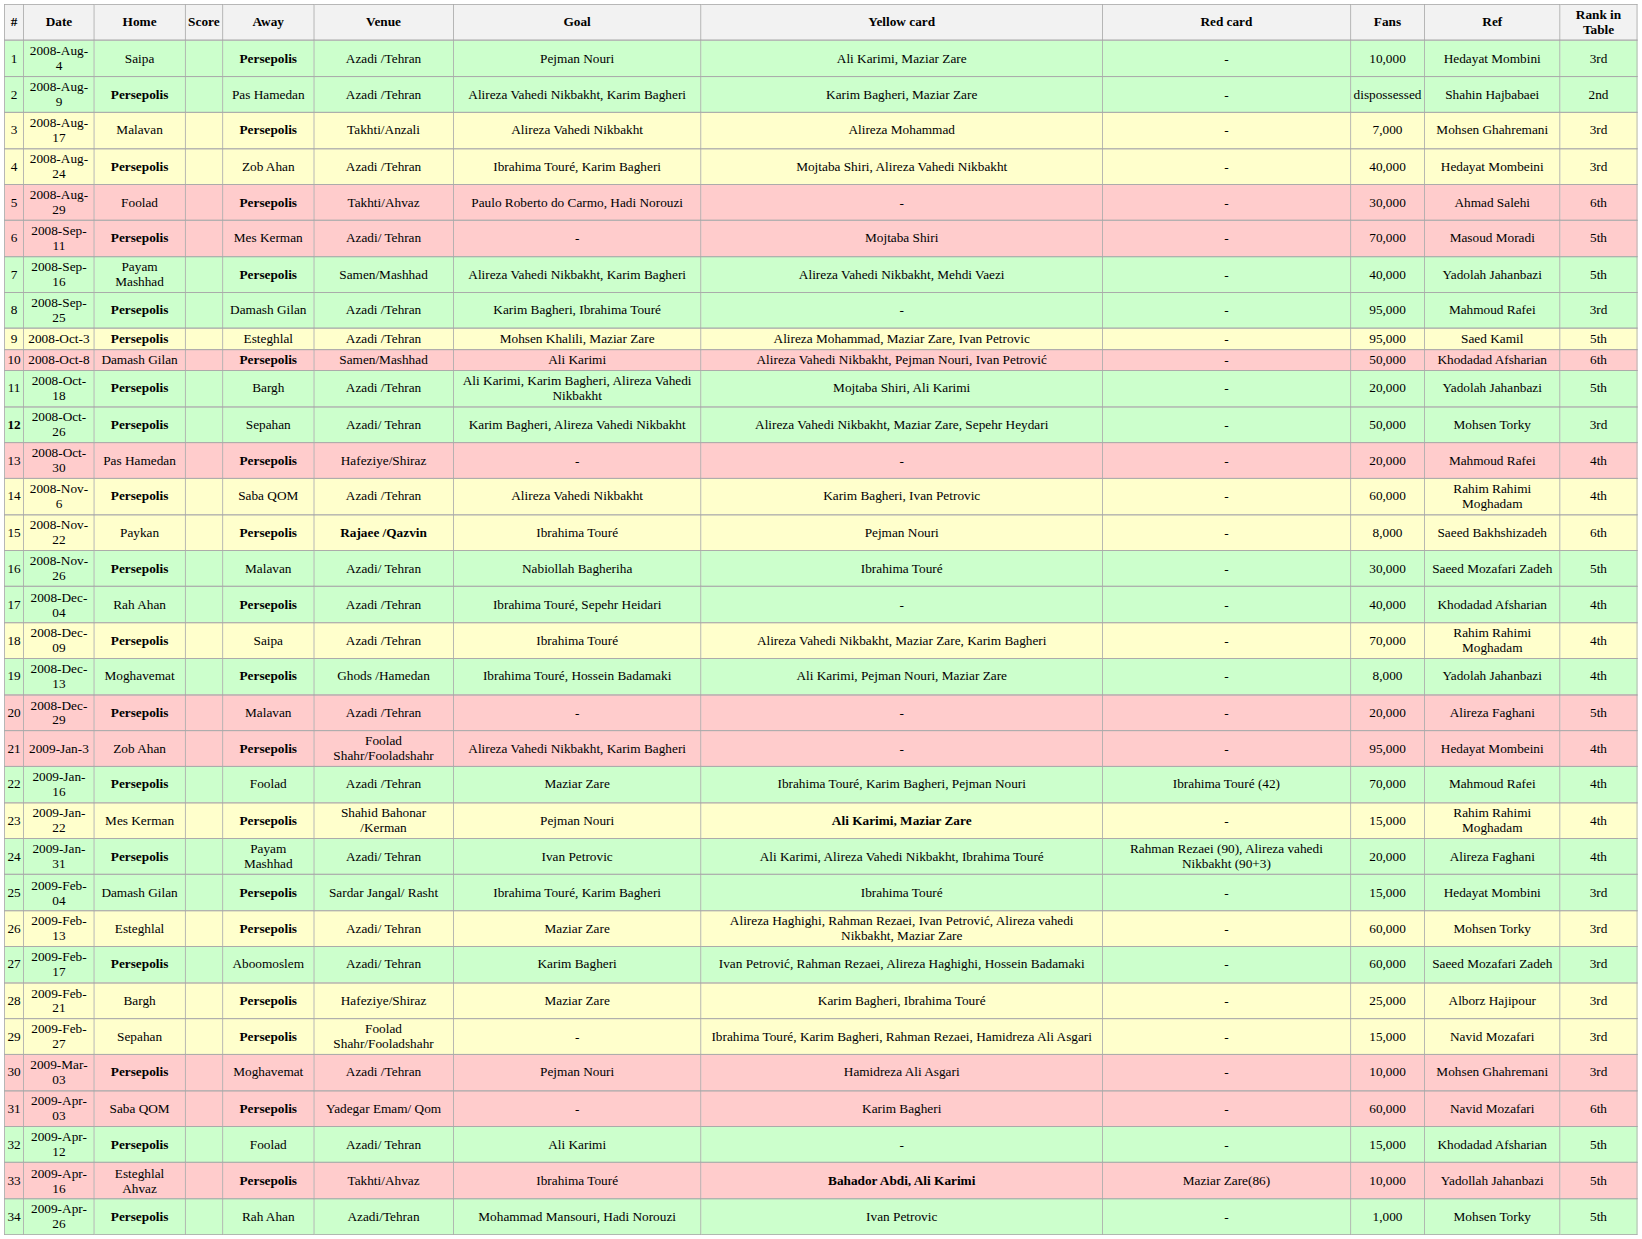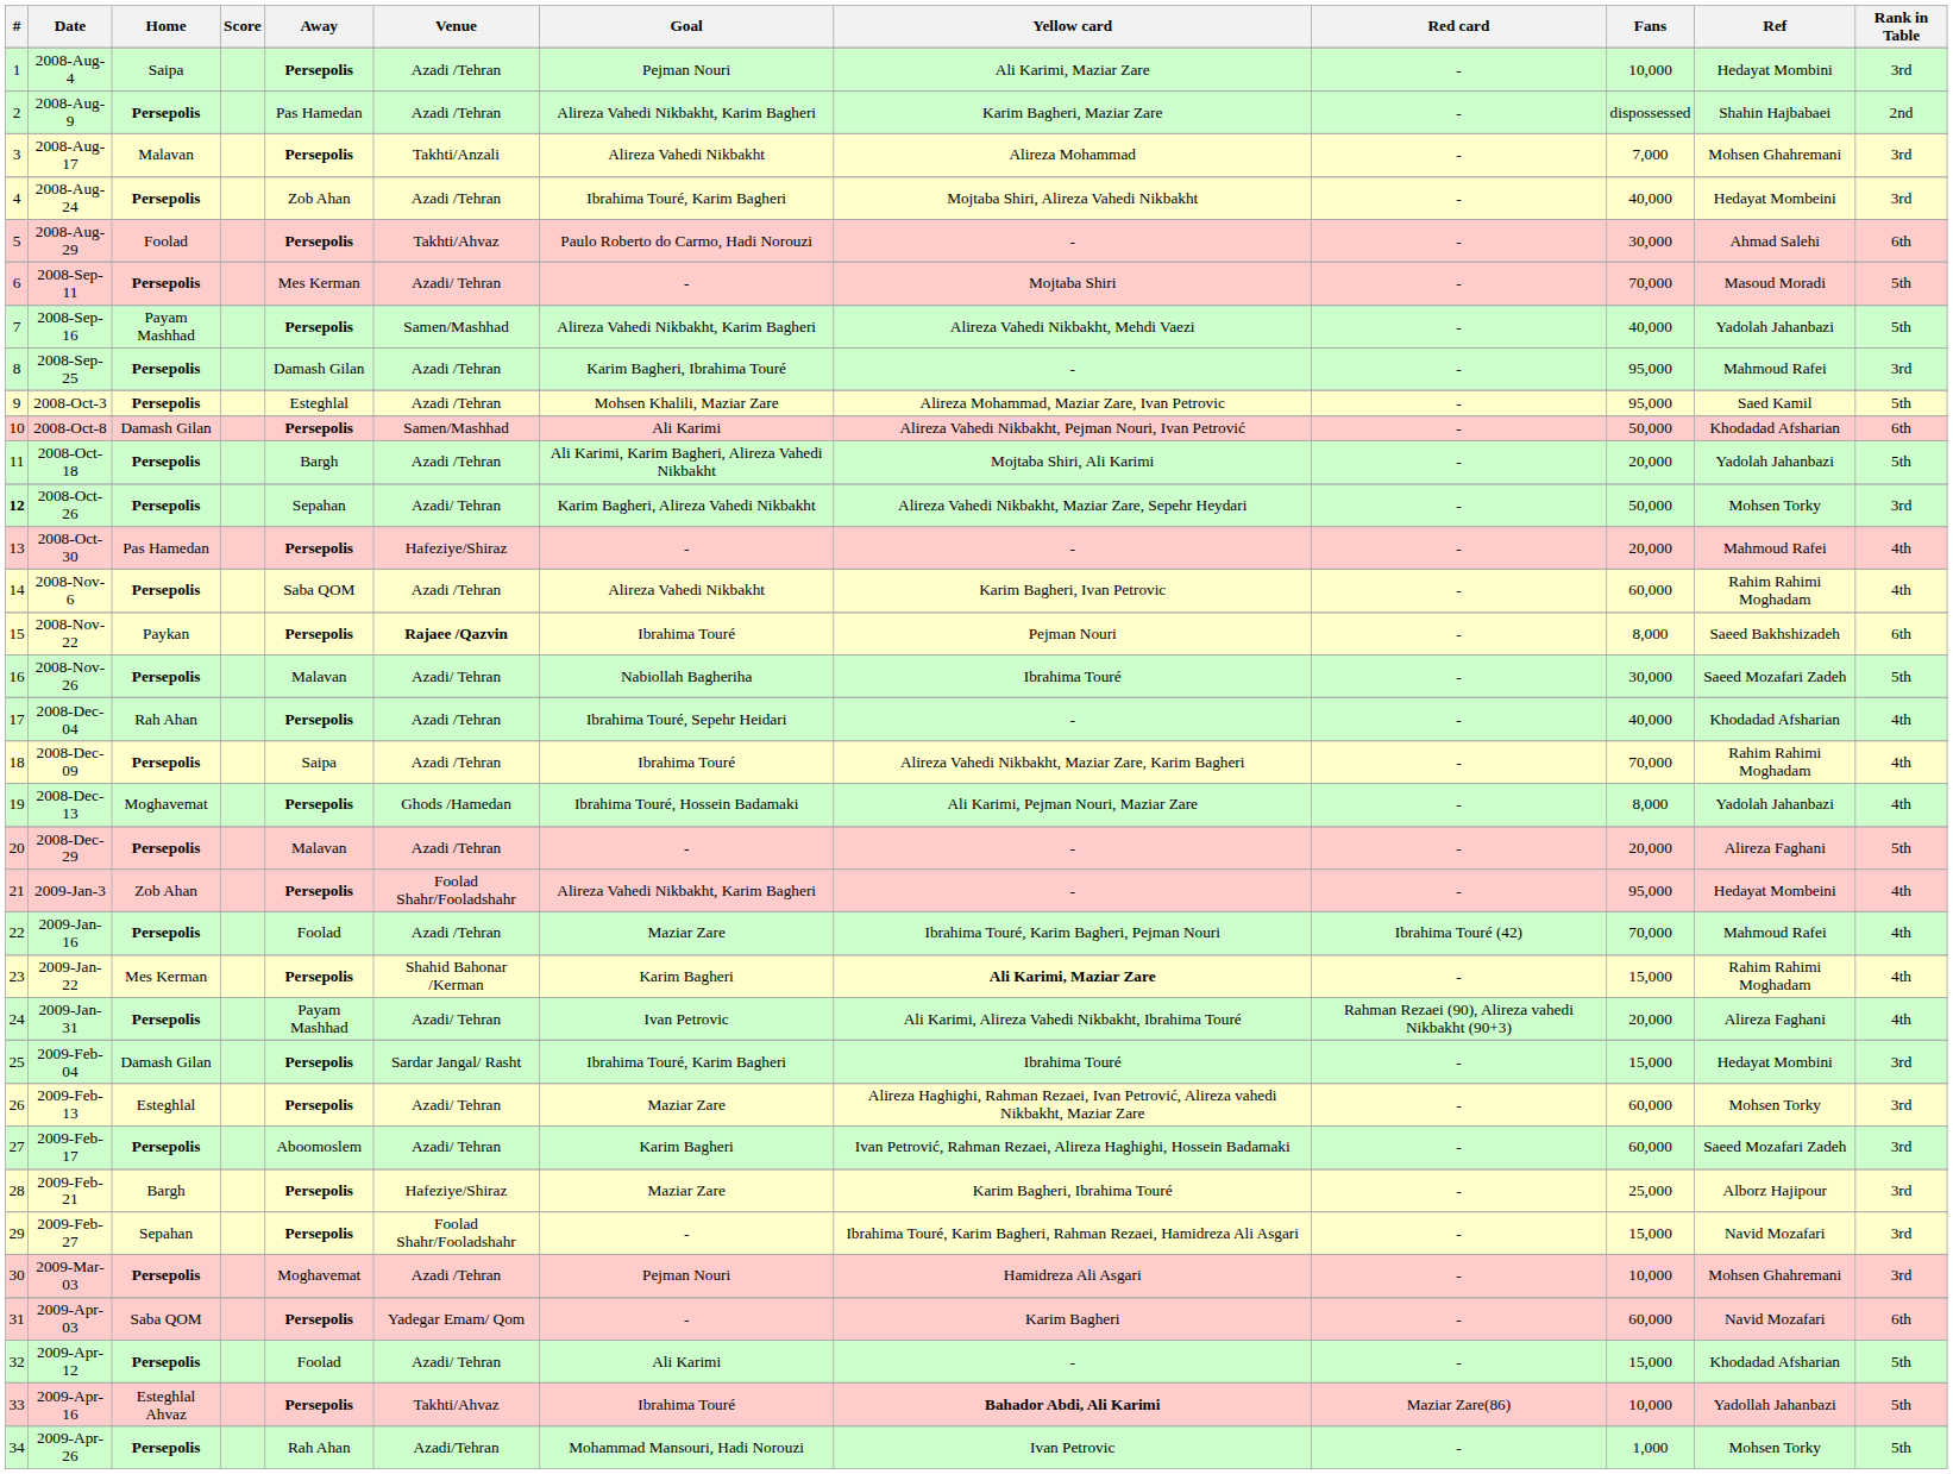 <table class="wikitable" style="text-align:center">
 <tr>
 <th>#</th>
 <th>Date</th>
 <th>Home</th>
 <th>Score</th>
 <th>Away</th>
 <th>Venue</th>
 <th>Goal </th>
 <th>Yellow card </th>
 <th>Red card </th>
 <th>Fans</th>
 <th>Ref</th>
 <th>Rank in Table</th>
 </tr>
 <tr>
 </tr>
 <tr style="background: #CCFFCC;">
 <td>1</td>
 <td>2008-Aug-4</td>
 <td>Saipa</td>
 <td></td>
 <td><strong>Persepolis</strong></td>
 <td>Azadi /Tehran</td>
 <td>Pejman Nouri</td>
 <td>Ali Karimi, Maziar Zare</td>
 <td>-</td>
 <td>10,000</td>
 <td>Hedayat Mombini</td>
 <td>3rd</td>
 </tr>
 <tr>
 </tr>
 <tr style="background: #CCFFCC;">
 <td>2</td>
 <td>2008-Aug-9</td>
 <td><strong>Persepolis</strong></td>
 <td></td>
 <td>Pas Hamedan</td>
 <td>Azadi /Tehran</td>
 <td>Alireza Vahedi Nikbakht, Karim Bagheri</td>
 <td>Karim Bagheri, Maziar Zare</td>
 <td>-</td>
 <td>dispossessed</td>
 <td>Shahin Hajbabaei</td>
 <td>2nd</td>
 </tr>
 <tr>
 </tr>
 <tr style="background:#FFFFCC;">
 <td>3</td>
 <td>2008-Aug-17</td>
 <td>Malavan</td>
 <td></td>
 <td><strong>Persepolis</strong></td>
 <td>Takhti/Anzali</td>
 <td>Alireza Vahedi Nikbakht</td>
 <td>Alireza Mohammad</td>
 <td>-</td>
 <td>7,000</td>
 <td>Mohsen Ghahremani</td>
 <td>3rd</td>
 </tr>
 <tr>
 </tr>
 <tr style="background:#FFFFCC;">
 <td>4</td>
 <td>2008-Aug-24</td>
 <td><strong>Persepolis</strong></td>
 <td></td>
 <td>Zob Ahan</td>
 <td>Azadi /Tehran</td>
 <td>Ibrahima Touré, Karim Bagheri</td>
 <td>Mojtaba Shiri, Alireza Vahedi Nikbakht</td>
 <td>-</td>
 <td>40,000</td>
 <td>Hedayat Mombeini</td>
 <td>3rd</td>
 </tr>
 <tr>
 </tr>
 <tr style="background:#FFCCCC;">
 <td>5</td>
 <td>2008-Aug-29</td>
 <td>Foolad</td>
 <td></td>
 <td><strong>Persepolis</strong></td>
 <td>Takhti/Ahvaz</td>
 <td>Paulo Roberto do Carmo, Hadi Norouzi</td>
 <td>-</td>
 <td>-</td>
 <td>30,000</td>
 <td>Ahmad Salehi</td>
 <td>6th</td>
 </tr>
 <tr>
 </tr>
 <tr style="background:#FFCCCC;">
 <td>6</td>
 <td>2008-Sep-11</td>
 <td><strong>Persepolis</strong></td>
 <td></td>
 <td>Mes Kerman</td>
 <td>Azadi/ Tehran</td>
 <td>-</td>
 <td>Mojtaba Shiri</td>
 <td>-</td>
 <td>70,000</td>
 <td>Masoud Moradi</td>
 <td>5th</td>
 </tr>
 <tr>
 </tr>
 <tr style="background: #CCFFCC;">
 <td>7</td>
 <td>2008-Sep-16</td>
 <td>Payam Mashhad</td>
 <td></td>
 <td><strong>Persepolis</strong></td>
 <td>Samen/Mashhad</td>
 <td>Alireza Vahedi Nikbakht, Karim Bagheri</td>
 <td>Alireza Vahedi Nikbakht, Mehdi Vaezi</td>
 <td>-</td>
 <td>40,000</td>
 <td>Yadolah Jahanbazi</td>
 <td>5th</td>
 </tr>
 <tr>
 </tr>
 <tr style="background: #CCFFCC;">
 <td>8</td>
 <td>2008-Sep-25</td>
 <td><strong>Persepolis</strong></td>
 <td></td>
 <td>Damash Gilan</td>
 <td>Azadi /Tehran</td>
 <td>Karim Bagheri, Ibrahima Touré</td>
 <td>-</td>
 <td>-</td>
 <td>95,000</td>
 <td>Mahmoud Rafei</td>
 <td>3rd</td>
 </tr>
 <tr>
 </tr>
 <tr style="background: #FFFFCC;">
 <td>9</td>
 <td>2008-Oct-3</td>
 <td><strong>Persepolis</strong></td>
 <td></td>
 <td>Esteghlal</td>
 <td>Azadi /Tehran</td>
 <td>Mohsen Khalili, Maziar Zare</td>
 <td>Alireza Mohammad, Maziar Zare, Ivan Petrovic</td>
 <td>-</td>
 <td>95,000</td>
 <td>Saed Kamil</td>
 <td>5th</td>
 </tr>
 <tr>
 </tr>
 <tr style="background:#FFCCCC;">
 <td>10</td>
 <td>2008-Oct-8</td>
 <td>Damash Gilan</td>
 <td></td>
 <td><strong>Persepolis</strong></td>
 <td>Samen/Mashhad</td>
 <td>Ali Karimi</td>
 <td>Alireza Vahedi Nikbakht, Pejman Nouri, Ivan Petrović</td>
 <td>-</td>
 <td>50,000</td>
 <td>Khodadad Afsharian</td>
 <td>6th</td>
 </tr>
 <tr>
 </tr>
 <tr style="background: #CCFFCC;">
 <td>11</td>
 <td>2008-Oct-18</td>
 <td><strong>Persepolis</strong></td>
 <td></td>
 <td>Bargh</td>
 <td>Azadi /Tehran</td>
 <td>Ali Karimi, Karim Bagheri,  Alireza Vahedi Nikbakht</td>
 <td>Mojtaba Shiri, Ali Karimi</td>
 <td>-</td>
 <td>20,000</td>
 <td>Yadolah Jahanbazi</td>
 <td>5th</td>
 </tr>
 <tr>
 </tr>
 <tr style="background: #CCFFCC;">
 <td><strong>12</strong></td>
 <td>2008-Oct-26</td>
 <td><strong>Persepolis</strong></td>
 <td></td>
 <td>Sepahan</td>
 <td>Azadi/ Tehran</td>
 <td>Karim Bagheri, Alireza Vahedi Nikbakht</td>
 <td>Alireza Vahedi Nikbakht, Maziar Zare, Sepehr Heydari</td>
 <td>-</td>
 <td>50,000</td>
 <td>Mohsen Torky</td>
 <td>3rd</td>
 </tr>
 <tr>
 </tr>
 <tr style="background:#FFCCCC;">
 <td>13</td>
 <td>2008-Oct-30</td>
 <td>Pas Hamedan</td>
 <td></td>
 <td><strong>Persepolis</strong></td>
 <td>Hafeziye/Shiraz</td>
 <td>-</td>
 <td>-</td>
 <td>-</td>
 <td>20,000</td>
 <td>Mahmoud Rafei</td>
 <td>4th</td>
 </tr>
 <tr>
 </tr>
 <tr style="background:#FFFFCC;">
 <td>14</td>
 <td>2008-Nov-6</td>
 <td><strong>Persepolis</strong></td>
 <td></td>
 <td>Saba QOM</td>
 <td>Azadi /Tehran</td>
 <td>Alireza Vahedi Nikbakht</td>
 <td>Karim Bagheri, Ivan Petrovic</td>
 <td>-</td>
 <td>60,000</td>
 <td>Rahim Rahimi Moghadam</td>
 <td>4th</td>
 </tr>
 <tr>
 </tr>
 <tr style="background:#FFFFCC;">
 <td>15</td>
 <td>2008-Nov-22</td>
 <td>Paykan</td>
 <td></td>
 <td><strong>Persepolis</strong></td>
 <td><strong>Rajaee /Qazvin</strong></td>
 <td>Ibrahima Touré</td>
 <td>Pejman Nouri</td>
 <td>-</td>
 <td>8,000</td>
 <td>Saeed Bakhshizadeh</td>
 <td>6th</td>
 </tr>
 <tr>
 </tr>
 <tr style="background: #CCFFCC;">
 <td>16</td>
 <td>2008-Nov-26</td>
 <td><strong>Persepolis</strong></td>
 <td></td>
 <td>Malavan</td>
 <td>Azadi/ Tehran</td>
 <td>Nabiollah Bagheriha</td>
 <td>Ibrahima Touré</td>
 <td>-</td>
 <td>30,000</td>
 <td>Saeed Mozafari Zadeh</td>
 <td>5th</td>
 </tr>
 <tr>
 </tr>
 <tr style="background: #CCFFCC;">
 <td>17</td>
 <td>2008-Dec-04</td>
 <td>Rah Ahan</td>
 <td></td>
 <td><strong>Persepolis</strong></td>
 <td>Azadi /Tehran</td>
 <td>Ibrahima Touré, Sepehr Heidari</td>
 <td>-</td>
 <td>-</td>
 <td>40,000</td>
 <td>Khodadad Afsharian</td>
 <td>4th</td>
 </tr>
 <tr>
 </tr>
 <tr style="background:#FFFFCC;">
 <td>18</td>
 <td>2008-Dec-09</td>
 <td><strong>Persepolis</strong></td>
 <td></td>
 <td>Saipa</td>
 <td>Azadi /Tehran</td>
 <td>Ibrahima Touré</td>
 <td>Alireza Vahedi Nikbakht, Maziar Zare, Karim Bagheri</td>
 <td>-</td>
 <td>70,000</td>
 <td>Rahim Rahimi Moghadam</td>
 <td>4th</td>
 </tr>
 <tr>
 </tr>
 <tr style="background: #CCFFCC;">
 <td>19</td>
 <td>2008-Dec-13</td>
 <td>Moghavemat</td>
 <td></td>
 <td><strong>Persepolis</strong></td>
 <td>Ghods /Hamedan</td>
 <td>Ibrahima Touré, Hossein Badamaki</td>
 <td>Ali Karimi, Pejman Nouri, Maziar Zare</td>
 <td>-</td>
 <td>8,000</td>
 <td>Yadolah Jahanbazi</td>
 <td>4th</td>
 </tr>
 <tr>
 </tr>
 <tr style="background:#FFCCCC;">
 <td>20</td>
 <td>2008-Dec-29</td>
 <td><strong>Persepolis</strong></td>
 <td></td>
 <td>Malavan</td>
 <td>Azadi /Tehran</td>
 <td>-</td>
 <td>-</td>
 <td>-</td>
 <td>20,000</td>
 <td>Alireza Faghani</td>
 <td>5th</td>
 </tr>
 <tr>
 </tr>
 <tr style="background:#FFCCCC;">
 <td>21</td>
 <td>2009-Jan-3</td>
 <td>Zob Ahan</td>
 <td></td>
 <td><strong>Persepolis</strong></td>
 <td>Foolad Shahr/Fooladshahr</td>
 <td>Alireza Vahedi Nikbakht, Karim Bagheri</td>
 <td>-</td>
 <td>-</td>
 <td>95,000</td>
 <td>Hedayat Mombeini</td>
 <td>4th</td>
 </tr>
 <tr>
 </tr>
 <tr style="background: #CCFFCC;">
 <td>22</td>
 <td>2009-Jan-16</td>
 <td><strong>Persepolis</strong></td>
 <td></td>
 <td>Foolad</td>
 <td>Azadi /Tehran</td>
 <td>Maziar Zare</td>
 <td>Ibrahima Touré, Karim Bagheri, Pejman Nouri</td>
 <td>Ibrahima Touré (42)</td>
 <td>70,000</td>
 <td>Mahmoud Rafei</td>
 <td>4th</td>
 </tr>
 <tr>
 </tr>
 <tr style="background:#FFFFCC;">
 <td>23</td>
 <td>2009-Jan-22</td>
 <td>Mes Kerman</td>
 <td></td>
 <td><strong>Persepolis</strong></td>
 <td>Shahid Bahonar /Kerman</td>
-<td>Pejman Nouri</td>
+<td>Karim Bagheri</td>
 <td><strong>Ali Karimi, Maziar Zare</strong></td>
 <td>-</td>
 <td>15,000</td>
 <td>Rahim Rahimi Moghadam</td>
 <td>4th</td>
 </tr>
 <tr>
 </tr>
 <tr style="background: #CCFFCC;">
 <td>24</td>
 <td>2009-Jan-31</td>
 <td><strong>Persepolis</strong></td>
 <td></td>
 <td>Payam Mashhad</td>
 <td>Azadi/ Tehran</td>
 <td>Ivan Petrovic</td>
 <td>Ali Karimi, Alireza Vahedi Nikbakht, Ibrahima Touré</td>
 <td>Rahman Rezaei (90), Alireza vahedi Nikbakht (90+3)</td>
 <td>20,000</td>
 <td>Alireza Faghani</td>
 <td>4th</td>
 </tr>
 <tr>
 </tr>
 <tr style="background: #CCFFCC;">
 <td>25</td>
 <td>2009-Feb-04</td>
 <td>Damash Gilan</td>
 <td></td>
 <td><strong>Persepolis</strong></td>
 <td>Sardar Jangal/ Rasht</td>
 <td>Ibrahima Touré, Karim Bagheri</td>
 <td>Ibrahima Touré</td>
 <td>-</td>
 <td>15,000</td>
 <td>Hedayat Mombini</td>
 <td>3rd</td>
 </tr>
 <tr>
 </tr>
 <tr style="background:#FFFFCC;">
 <td>26</td>
 <td>2009-Feb-13</td>
 <td>Esteghlal</td>
 <td></td>
 <td><strong>Persepolis</strong></td>
 <td>Azadi/ Tehran</td>
 <td>Maziar Zare</td>
 <td>Alireza Haghighi, Rahman Rezaei, Ivan Petrović, Alireza vahedi Nikbakht, Maziar Zare</td>
 <td>-</td>
 <td>60,000</td>
 <td>Mohsen Torky</td>
 <td>3rd</td>
 </tr>
 <tr>
 </tr>
 <tr style="background: #CCFFCC;">
 <td>27</td>
 <td>2009-Feb-17</td>
 <td><strong>Persepolis</strong></td>
 <td></td>
 <td>Aboomoslem</td>
 <td>Azadi/ Tehran</td>
 <td>Karim Bagheri</td>
 <td>Ivan Petrović, Rahman Rezaei, Alireza Haghighi, Hossein Badamaki</td>
 <td>-</td>
 <td>60,000</td>
 <td>Saeed Mozafari Zadeh</td>
 <td>3rd</td>
 </tr>
 <tr>
 </tr>
 <tr style="background:#FFFFCC;">
 <td>28</td>
 <td>2009-Feb-21</td>
 <td>Bargh</td>
 <td></td>
 <td><strong>Persepolis</strong></td>
 <td>Hafeziye/Shiraz</td>
 <td>Maziar Zare</td>
 <td>Karim Bagheri, Ibrahima Touré</td>
 <td>-</td>
 <td>25,000</td>
 <td>Alborz Hajipour</td>
 <td>3rd</td>
 </tr>
 <tr>
 </tr>
 <tr style="background:#FFFFCC;">
 <td>29</td>
 <td>2009-Feb-27</td>
 <td>Sepahan</td>
 <td></td>
 <td><strong>Persepolis</strong></td>
 <td>Foolad Shahr/Fooladshahr</td>
 <td>-</td>
 <td>Ibrahima Touré, Karim Bagheri, Rahman Rezaei, Hamidreza Ali Asgari</td>
 <td>-</td>
 <td>15,000</td>
 <td>Navid Mozafari</td>
 <td>3rd</td>
 </tr>
 <tr>
 </tr>
 <tr style="background:#FFCCCC;">
 <td>30</td>
 <td>2009-Mar-03</td>
 <td><strong>Persepolis</strong></td>
 <td></td>
 <td>Moghavemat</td>
 <td>Azadi /Tehran</td>
 <td>Pejman Nouri</td>
 <td>Hamidreza Ali Asgari</td>
 <td>-</td>
 <td>10,000</td>
 <td>Mohsen Ghahremani</td>
 <td>3rd</td>
 </tr>
 <tr>
 </tr>
 <tr style="background:#FFCCCC;">
 <td>31</td>
 <td>2009-Apr-03</td>
 <td>Saba QOM</td>
 <td></td>
 <td><strong>Persepolis</strong></td>
 <td>Yadegar Emam/ Qom</td>
 <td>-</td>
 <td>Karim Bagheri</td>
 <td>-</td>
 <td>60,000</td>
 <td>Navid Mozafari</td>
 <td>6th</td>
 </tr>
 <tr>
 </tr>
 <tr style="background: #CCFFCC;">
 <td>32</td>
 <td>2009-Apr-12</td>
 <td><strong>Persepolis</strong></td>
 <td></td>
 <td>Foolad</td>
 <td>Azadi/ Tehran</td>
 <td>Ali Karimi</td>
 <td>-</td>
 <td>-</td>
 <td>15,000</td>
 <td>Khodadad Afsharian</td>
 <td>5th</td>
 </tr>
 <tr>
 </tr>
 <tr style="background:#FFCCCC;">
 <td>33</td>
 <td>2009-Apr-16</td>
 <td>Esteghlal Ahvaz</td>
 <td></td>
 <td><strong>Persepolis</strong></td>
 <td>Takhti/Ahvaz</td>
 <td>Ibrahima Touré</td>
 <td><strong>Bahador Abdi, Ali Karimi</strong></td>
 <td>Maziar Zare(86)</td>
 <td>10,000</td>
 <td>Yadollah Jahanbazi</td>
 <td>5th</td>
 </tr>
 <tr>
 </tr>
 <tr style="background: #CCFFCC;">
 <td>34</td>
 <td>2009-Apr-26</td>
 <td><strong>Persepolis</strong></td>
 <td></td>
 <td>Rah Ahan</td>
 <td>Azadi/Tehran</td>
 <td>Mohammad Mansouri, Hadi Norouzi</td>
 <td>Ivan Petrovic</td>
 <td>-</td>
 <td>1,000</td>
 <td>Mohsen Torky</td>
 <td>5th</td>
 </tr>
 </table>
